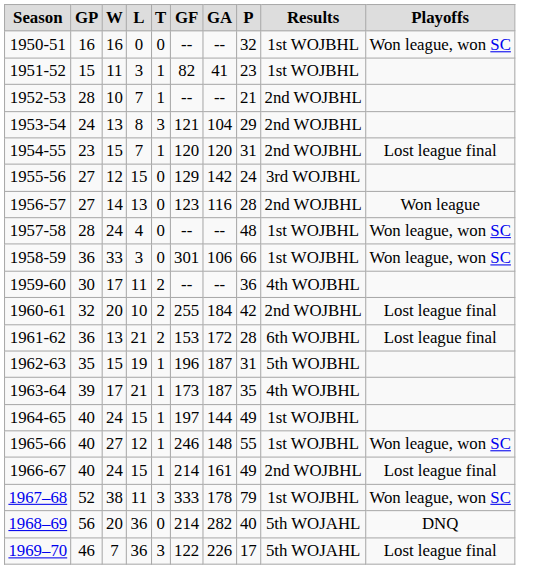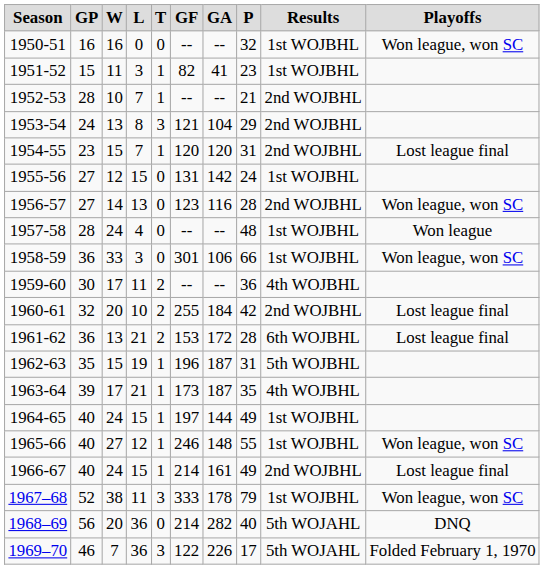 <table class="wikitable">
 <tr align="center"  bgcolor="#dddddd">
 <td><strong>Season</strong></td>
 <td><strong>GP</strong></td>
 <td><strong>W</strong></td>
 <td><strong>L</strong></td>
 <td><strong>T</strong></td>
 <td><strong>GF</strong></td>
 <td><strong>GA</strong></td>
 <td><strong>P</strong></td>
 <td><strong>Results</strong></td>
 <td><strong>Playoffs</strong></td>
 </tr>
 <tr align="center">
 <td>1950-51</td>
 <td>16</td>
 <td>16</td>
 <td>0</td>
 <td>0</td>
 <td>--</td>
 <td>--</td>
 <td>32</td>
 <td>1st WOJBHL</td>
 <td>Won league, won <a href='#'>SC</a></td>
 </tr>
 <tr align="center">
 <td>1951-52</td>
 <td>15</td>
 <td>11</td>
 <td>3</td>
 <td>1</td>
 <td>82</td>
 <td>41</td>
 <td>23</td>
 <td>1st WOJBHL</td>
 <td></td>
 </tr>
 <tr align="center">
 <td>1952-53</td>
 <td>28</td>
 <td>10</td>
 <td>7</td>
 <td>1</td>
 <td>--</td>
 <td>--</td>
 <td>21</td>
 <td>2nd WOJBHL</td>
 <td></td>
 </tr>
 <tr align="center">
 <td>1953-54</td>
 <td>24</td>
 <td>13</td>
 <td>8</td>
 <td>3</td>
 <td>121</td>
 <td>104</td>
 <td>29</td>
 <td>2nd WOJBHL</td>
 <td></td>
 </tr>
 <tr align="center">
 <td>1954-55</td>
 <td>23</td>
 <td>15</td>
 <td>7</td>
 <td>1</td>
 <td>120</td>
 <td>120</td>
 <td>31</td>
 <td>2nd WOJBHL</td>
 <td>Lost league final</td>
 </tr>
 <tr align="center">
 <td>1955-56</td>
 <td>27</td>
 <td>12</td>
 <td>15</td>
 <td>0</td>
-<td>129</td>
+<td>131</td>
 <td>142</td>
 <td>24</td>
-<td>3rd WOJBHL</td>
+<td>1st WOJBHL</td>
 <td></td>
 </tr>
 <tr align="center">
 <td>1956-57</td>
 <td>27</td>
 <td>14</td>
 <td>13</td>
 <td>0</td>
 <td>123</td>
 <td>116</td>
 <td>28</td>
 <td>2nd WOJBHL</td>
-<td>Won league</td>
+<td>Won league, won <a href='#'>SC</a></td>
 </tr>
 <tr align="center">
 <td>1957-58</td>
 <td>28</td>
 <td>24</td>
 <td>4</td>
 <td>0</td>
 <td>--</td>
 <td>--</td>
 <td>48</td>
 <td>1st WOJBHL</td>
-<td>Won league, won <a href='#'>SC</a></td>
+<td>Won league</td>
 </tr>
 <tr align="center">
 <td>1958-59</td>
 <td>36</td>
 <td>33</td>
 <td>3</td>
 <td>0</td>
 <td>301</td>
 <td>106</td>
 <td>66</td>
 <td>1st WOJBHL</td>
 <td>Won league, won <a href='#'>SC</a></td>
 </tr>
 <tr align="center">
 <td>1959-60</td>
 <td>30</td>
 <td>17</td>
 <td>11</td>
 <td>2</td>
 <td>--</td>
 <td>--</td>
 <td>36</td>
 <td>4th WOJBHL</td>
 <td></td>
 </tr>
 <tr align="center">
 <td>1960-61</td>
 <td>32</td>
 <td>20</td>
 <td>10</td>
 <td>2</td>
 <td>255</td>
 <td>184</td>
 <td>42</td>
 <td>2nd WOJBHL</td>
 <td>Lost league final</td>
 </tr>
 <tr align="center">
 <td>1961-62</td>
 <td>36</td>
 <td>13</td>
 <td>21</td>
 <td>2</td>
 <td>153</td>
 <td>172</td>
 <td>28</td>
 <td>6th WOJBHL</td>
 <td>Lost league final</td>
 </tr>
 <tr align="center">
 <td>1962-63</td>
 <td>35</td>
 <td>15</td>
 <td>19</td>
 <td>1</td>
 <td>196</td>
 <td>187</td>
 <td>31</td>
 <td>5th WOJBHL</td>
 <td></td>
 </tr>
 <tr align="center">
 <td>1963-64</td>
 <td>39</td>
 <td>17</td>
 <td>21</td>
 <td>1</td>
 <td>173</td>
 <td>187</td>
 <td>35</td>
 <td>4th WOJBHL</td>
 <td></td>
 </tr>
 <tr align="center">
 <td>1964-65</td>
 <td>40</td>
 <td>24</td>
 <td>15</td>
 <td>1</td>
 <td>197</td>
 <td>144</td>
 <td>49</td>
 <td>1st WOJBHL</td>
 <td></td>
 </tr>
 <tr align="center">
 <td>1965-66</td>
 <td>40</td>
 <td>27</td>
 <td>12</td>
 <td>1</td>
 <td>246</td>
 <td>148</td>
 <td>55</td>
 <td>1st WOJBHL</td>
 <td>Won league, won <a href='#'>SC</a></td>
 </tr>
 <tr align="center">
 <td>1966-67</td>
 <td>40</td>
 <td>24</td>
 <td>15</td>
 <td>1</td>
 <td>214</td>
 <td>161</td>
 <td>49</td>
 <td>2nd WOJBHL</td>
 <td>Lost league final</td>
 </tr>
 <tr align="center">
 <td><a href='#'>1967–68</a></td>
 <td>52</td>
 <td>38</td>
 <td>11</td>
 <td>3</td>
 <td>333</td>
 <td>178</td>
 <td>79</td>
 <td>1st WOJBHL</td>
 <td>Won league, won <a href='#'>SC</a></td>
 </tr>
 <tr align="center">
 <td><a href='#'>1968–69</a></td>
 <td>56</td>
 <td>20</td>
 <td>36</td>
 <td>0</td>
 <td>214</td>
 <td>282</td>
 <td>40</td>
 <td>5th WOJAHL</td>
 <td>DNQ</td>
 </tr>
 <tr align="center">
 <td><a href='#'>1969–70</a></td>
 <td>46</td>
 <td>7</td>
 <td>36</td>
 <td>3</td>
 <td>122</td>
 <td>226</td>
 <td>17</td>
 <td>5th WOJAHL</td>
-<td>Lost league final</td>
+<td>Folded February 1, 1970</td>
 </tr>
 </table>
